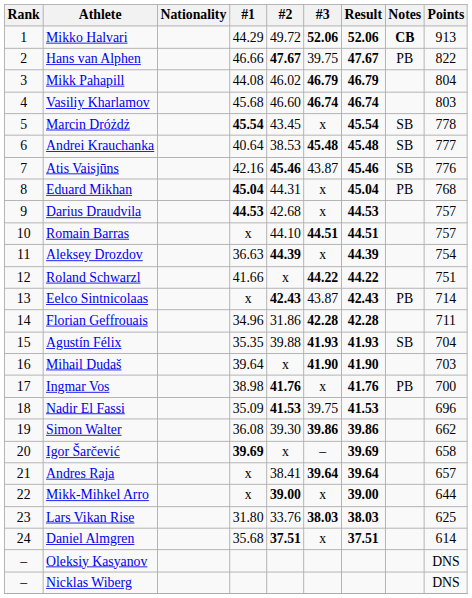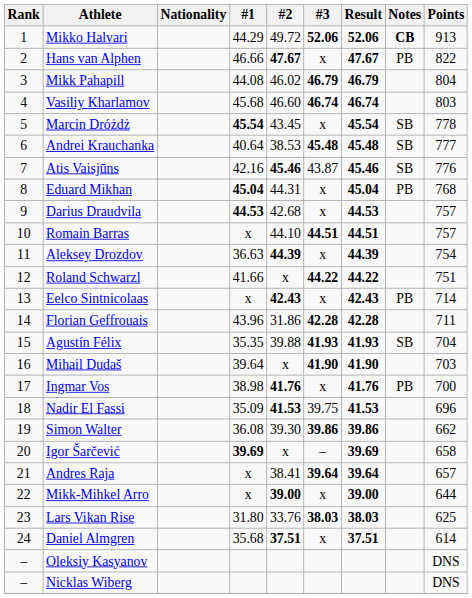 <table class="wikitable sortable" style="text-align:center">
 <tr>
 <th>Rank</th>
 <th>Athlete</th>
 <th>Nationality</th>
 <th>#1</th>
 <th>#2</th>
 <th>#3</th>
 <th>Result</th>
 <th>Notes</th>
 <th>Points</th>
 </tr>
 <tr>
 <td>1</td>
 <td align="left"><a href='#'>Mikko Halvari</a></td>
 <td align=left></td>
 <td>44.29</td>
 <td>49.72</td>
 <td><strong>52.06</strong></td>
 <td><strong>52.06</strong></td>
 <td><strong>CB</strong></td>
 <td>913</td>
 </tr>
 <tr>
 <td>2</td>
 <td align="left"><a href='#'>Hans van Alphen</a></td>
 <td align=left></td>
 <td>46.66</td>
 <td><strong>47.67</strong></td>
-<td>39.75</td>
+<td>x</td>
 <td><strong>47.67</strong></td>
 <td>PB</td>
 <td>822</td>
 </tr>
 <tr>
 <td>3</td>
 <td align="left"><a href='#'>Mikk Pahapill</a></td>
 <td align=left></td>
 <td>44.08</td>
 <td>46.02</td>
 <td><strong>46.79</strong></td>
 <td><strong>46.79</strong></td>
 <td></td>
 <td>804</td>
 </tr>
 <tr>
 <td>4</td>
 <td align="left"><a href='#'>Vasiliy Kharlamov</a></td>
 <td align=left></td>
 <td>45.68</td>
 <td>46.60</td>
 <td><strong>46.74</strong></td>
 <td><strong>46.74</strong></td>
 <td></td>
 <td>803</td>
 </tr>
 <tr>
 <td>5</td>
 <td align="left"><a href='#'>Marcin Dróżdż</a></td>
 <td align=left></td>
 <td><strong>45.54</strong></td>
 <td>43.45</td>
 <td>x</td>
 <td><strong>45.54</strong></td>
 <td>SB</td>
 <td>778</td>
 </tr>
 <tr>
 <td>6</td>
 <td align="left"><a href='#'>Andrei Krauchanka</a></td>
 <td align=left></td>
 <td>40.64</td>
 <td>38.53</td>
 <td><strong>45.48</strong></td>
 <td><strong>45.48</strong></td>
 <td>SB</td>
 <td>777</td>
 </tr>
 <tr>
 <td>7</td>
 <td align="left"><a href='#'>Atis Vaisjūns</a></td>
 <td align=left></td>
 <td>42.16</td>
 <td><strong>45.46 </strong></td>
 <td>43.87</td>
 <td><strong>45.46</strong></td>
 <td>SB</td>
 <td>776</td>
 </tr>
 <tr>
 <td>8</td>
 <td align="left"><a href='#'>Eduard Mikhan</a></td>
 <td align=left></td>
 <td><strong>45.04</strong></td>
 <td>44.31</td>
 <td>x</td>
 <td><strong>45.04</strong></td>
 <td>PB</td>
 <td>768</td>
 </tr>
 <tr>
 <td>9</td>
 <td align="left"><a href='#'>Darius Draudvila</a></td>
 <td align=left></td>
 <td><strong>44.53</strong></td>
 <td>42.68</td>
 <td>x</td>
 <td><strong>44.53</strong></td>
 <td></td>
 <td>757</td>
 </tr>
 <tr>
 <td>10</td>
 <td align="left"><a href='#'>Romain Barras</a></td>
 <td align=left></td>
 <td>x</td>
 <td>44.10</td>
 <td><strong>44.51</strong></td>
 <td><strong>44.51</strong></td>
 <td></td>
 <td>757</td>
 </tr>
 <tr>
 <td>11</td>
 <td align="left"><a href='#'>Aleksey Drozdov</a></td>
 <td align=left></td>
 <td>36.63</td>
 <td><strong>44.39</strong></td>
 <td>x</td>
 <td><strong>44.39</strong></td>
 <td></td>
 <td>754</td>
 </tr>
 <tr>
 <td>12</td>
 <td align="left"><a href='#'>Roland Schwarzl</a></td>
 <td align=left></td>
 <td>41.66</td>
 <td>x</td>
 <td><strong>44.22</strong></td>
 <td><strong>44.22</strong></td>
 <td></td>
 <td>751</td>
 </tr>
 <tr>
 <td>13</td>
 <td align="left"><a href='#'>Eelco Sintnicolaas</a></td>
 <td align=left></td>
 <td>x</td>
 <td><strong>42.43 </strong></td>
-<td>43.87</td>
+<td>x</td>
 <td><strong>42.43</strong></td>
 <td>PB</td>
 <td>714</td>
 </tr>
 <tr>
 <td>14</td>
 <td align="left"><a href='#'>Florian Geffrouais</a></td>
 <td align=left></td>
-<td>34.96</td>
+<td>43.96</td>
 <td>31.86</td>
 <td><strong>42.28</strong></td>
 <td><strong>42.28</strong></td>
 <td></td>
 <td>711</td>
 </tr>
 <tr>
 <td>15</td>
 <td align="left"><a href='#'>Agustín Félix</a></td>
 <td align=left></td>
 <td>35.35</td>
 <td>39.88</td>
 <td><strong>41.93 </strong></td>
 <td><strong>41.93 </strong></td>
 <td>SB</td>
 <td>704</td>
 </tr>
 <tr>
 <td>16</td>
 <td align="left"><a href='#'>Mihail Dudaš</a></td>
 <td align=left></td>
 <td>39.64</td>
 <td>x</td>
 <td><strong>41.90 </strong></td>
 <td><strong>41.90</strong></td>
 <td></td>
 <td>703</td>
 </tr>
 <tr>
 <td>17</td>
 <td align="left"><a href='#'>Ingmar Vos</a></td>
 <td align=left></td>
 <td>38.98</td>
 <td><strong>41.76</strong></td>
 <td>x</td>
 <td><strong>41.76 </strong></td>
 <td>PB</td>
 <td>700</td>
 </tr>
 <tr>
 <td>18</td>
 <td align="left"><a href='#'>Nadir El Fassi</a></td>
 <td align=left></td>
 <td>35.09</td>
 <td><strong>41.53</strong></td>
 <td>39.75</td>
 <td><strong>41.53</strong></td>
 <td></td>
 <td>696</td>
 </tr>
 <tr>
 <td>19</td>
 <td align="left"><a href='#'>Simon Walter</a></td>
 <td align=left></td>
 <td>36.08</td>
 <td>39.30</td>
 <td><strong>39.86</strong></td>
 <td><strong>39.86</strong></td>
 <td></td>
 <td>662</td>
 </tr>
 <tr>
 <td>20</td>
 <td align="left"><a href='#'>Igor Šarčević</a></td>
 <td align=left></td>
 <td><strong>39.69</strong></td>
 <td>x</td>
 <td>–</td>
 <td><strong>39.69</strong></td>
 <td></td>
 <td>658</td>
 </tr>
 <tr>
 <td>21</td>
 <td align="left"><a href='#'>Andres Raja</a></td>
 <td align=left></td>
 <td>x</td>
 <td>38.41</td>
 <td><strong>39.64 </strong></td>
 <td><strong>39.64</strong></td>
 <td></td>
 <td>657</td>
 </tr>
 <tr>
 <td>22</td>
 <td align="left"><a href='#'>Mikk-Mihkel Arro</a></td>
 <td align=left></td>
 <td>x</td>
 <td><strong>39.00</strong></td>
 <td>x</td>
 <td><strong>39.00</strong></td>
 <td></td>
 <td>644</td>
 </tr>
 <tr>
 <td>23</td>
 <td align="left"><a href='#'>Lars Vikan Rise</a></td>
 <td align=left></td>
 <td>31.80</td>
 <td>33.76</td>
 <td><strong>38.03</strong></td>
 <td><strong>38.03</strong></td>
 <td></td>
 <td>625</td>
 </tr>
 <tr>
 <td>24</td>
 <td align="left"><a href='#'>Daniel Almgren</a></td>
 <td align=left></td>
 <td>35.68</td>
 <td><strong>37.51 </strong></td>
 <td>x</td>
 <td><strong>37.51</strong></td>
 <td></td>
 <td>614</td>
 </tr>
 <tr>
 <td>–</td>
 <td align="left"><a href='#'>Oleksiy Kasyanov</a></td>
 <td align=left></td>
 <td></td>
 <td></td>
 <td></td>
 <td></td>
 <td></td>
 <td>DNS</td>
 </tr>
 <tr>
 <td>–</td>
 <td align="left"><a href='#'>Nicklas Wiberg</a></td>
 <td align=left></td>
 <td></td>
 <td></td>
 <td></td>
 <td></td>
 <td></td>
 <td>DNS</td>
 </tr>
 <tr>
 </tr>
 </table>
